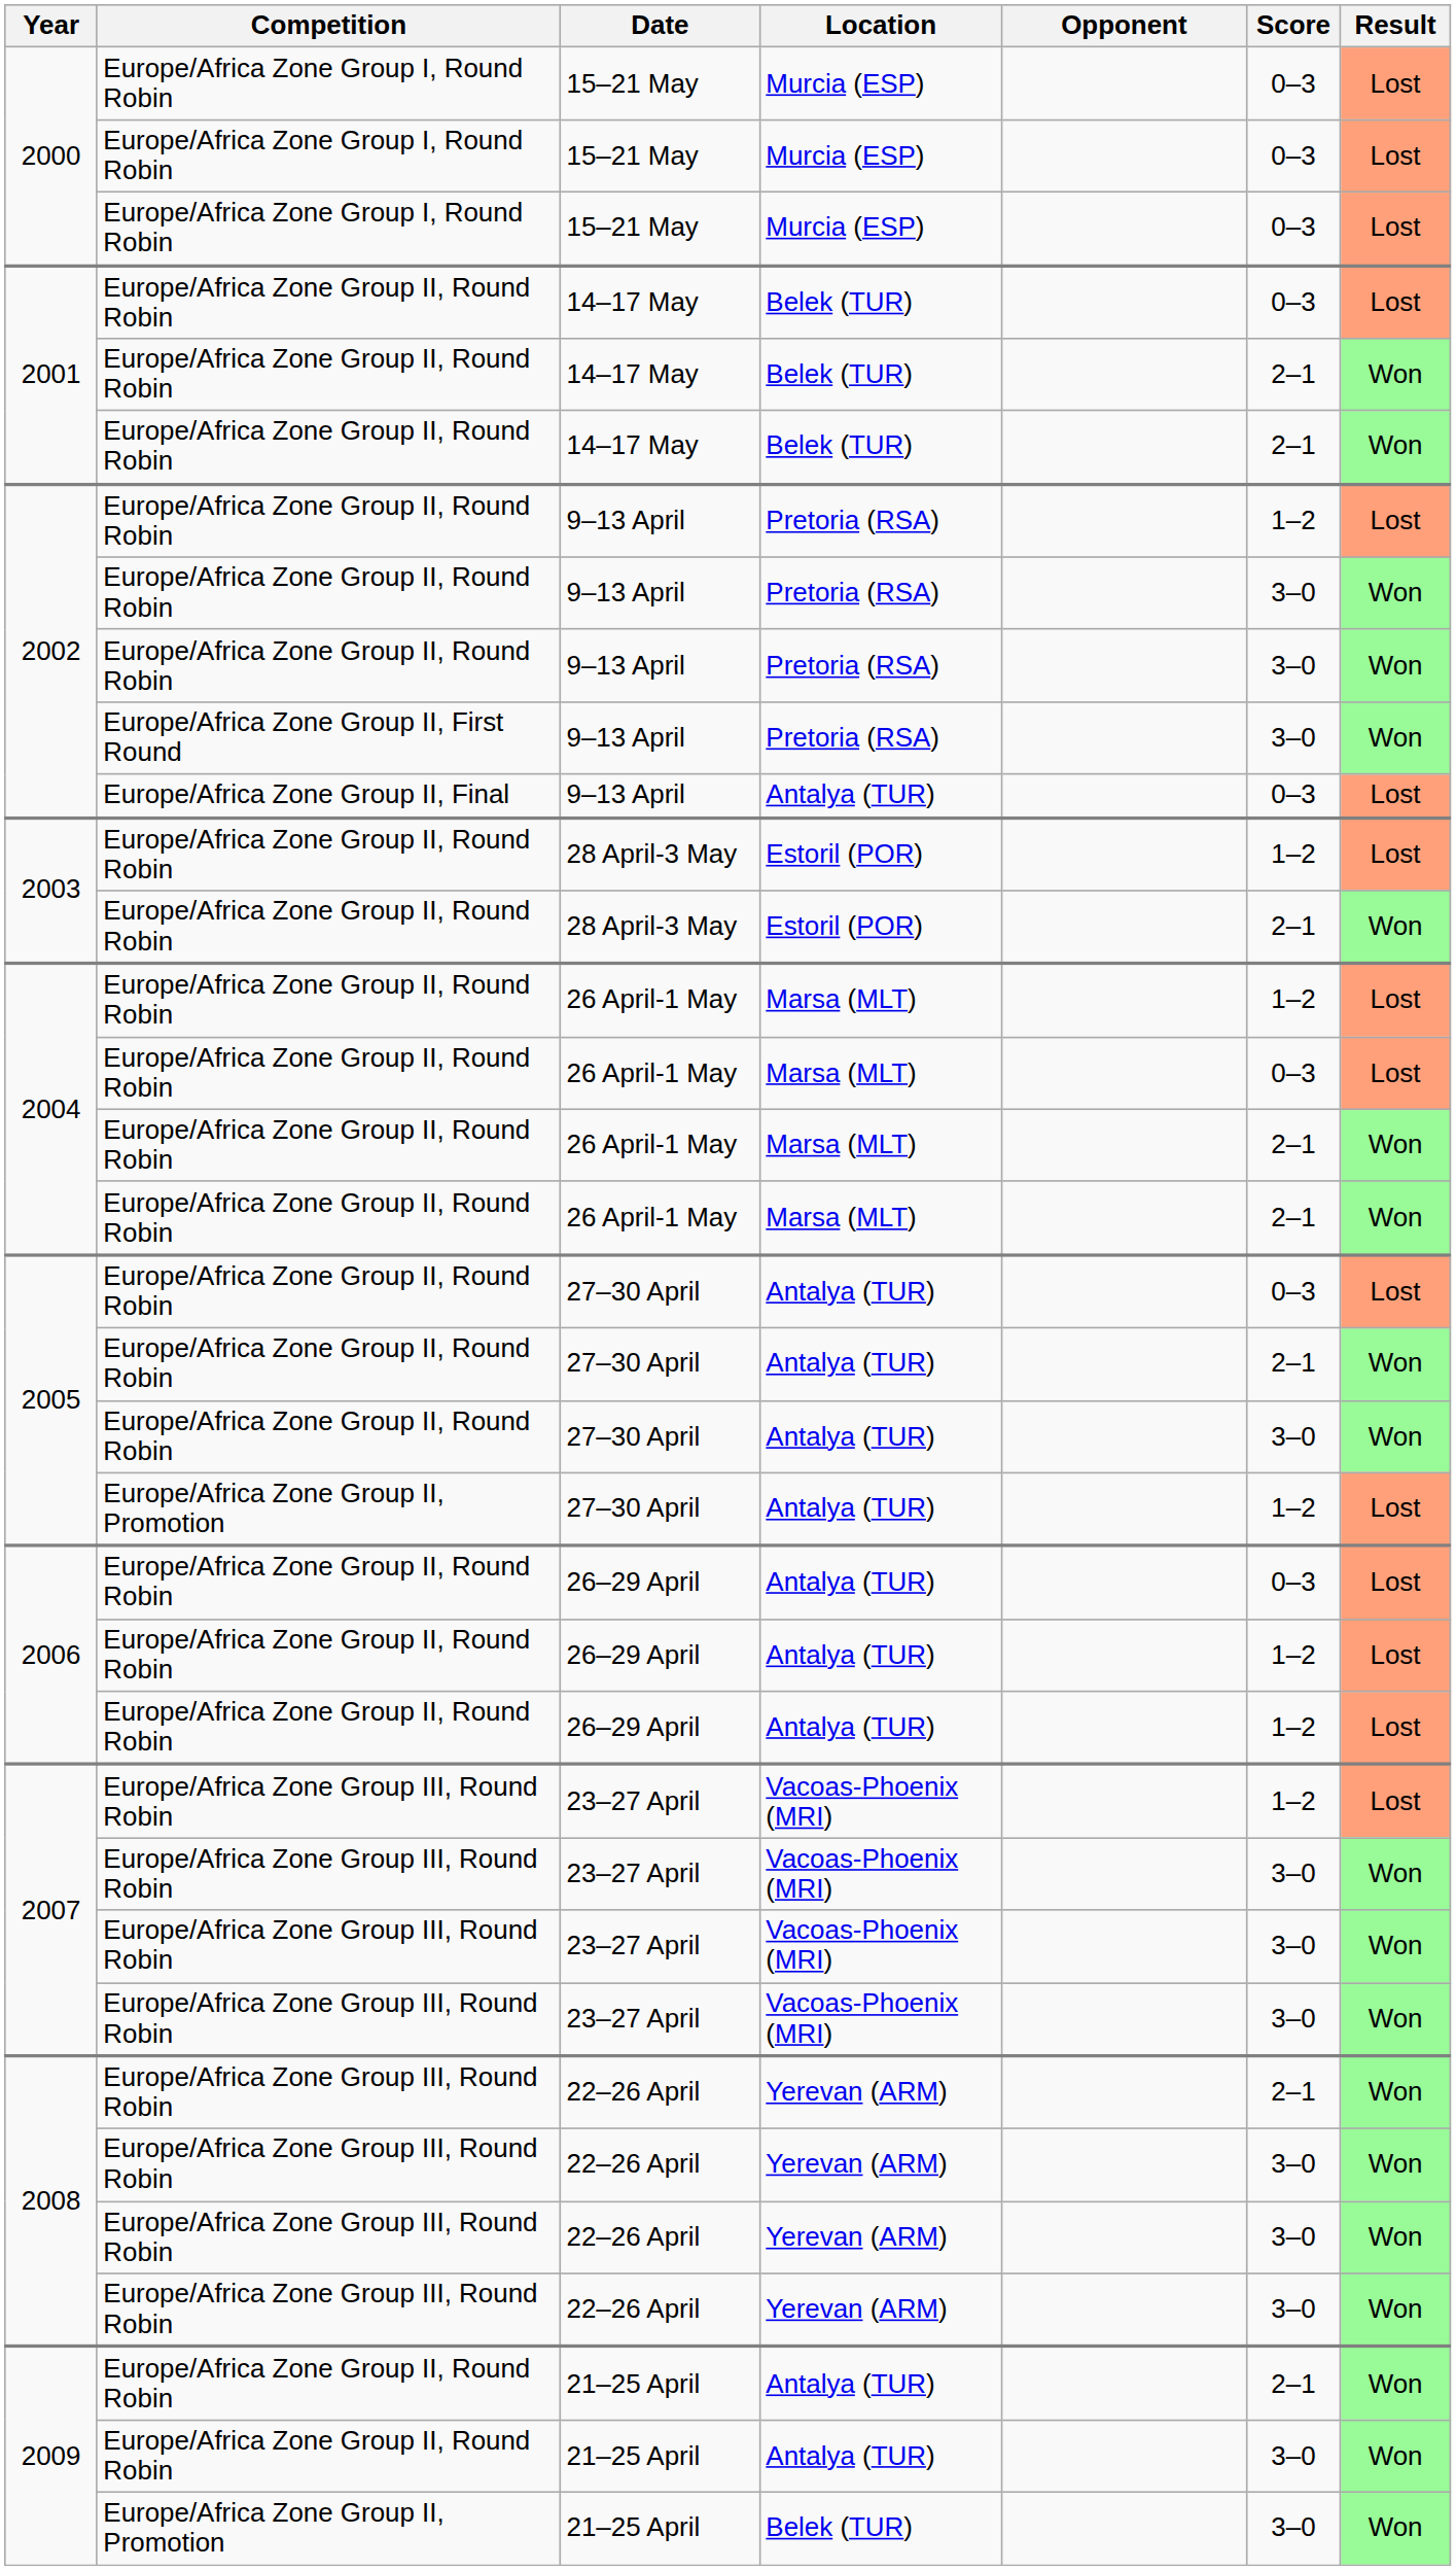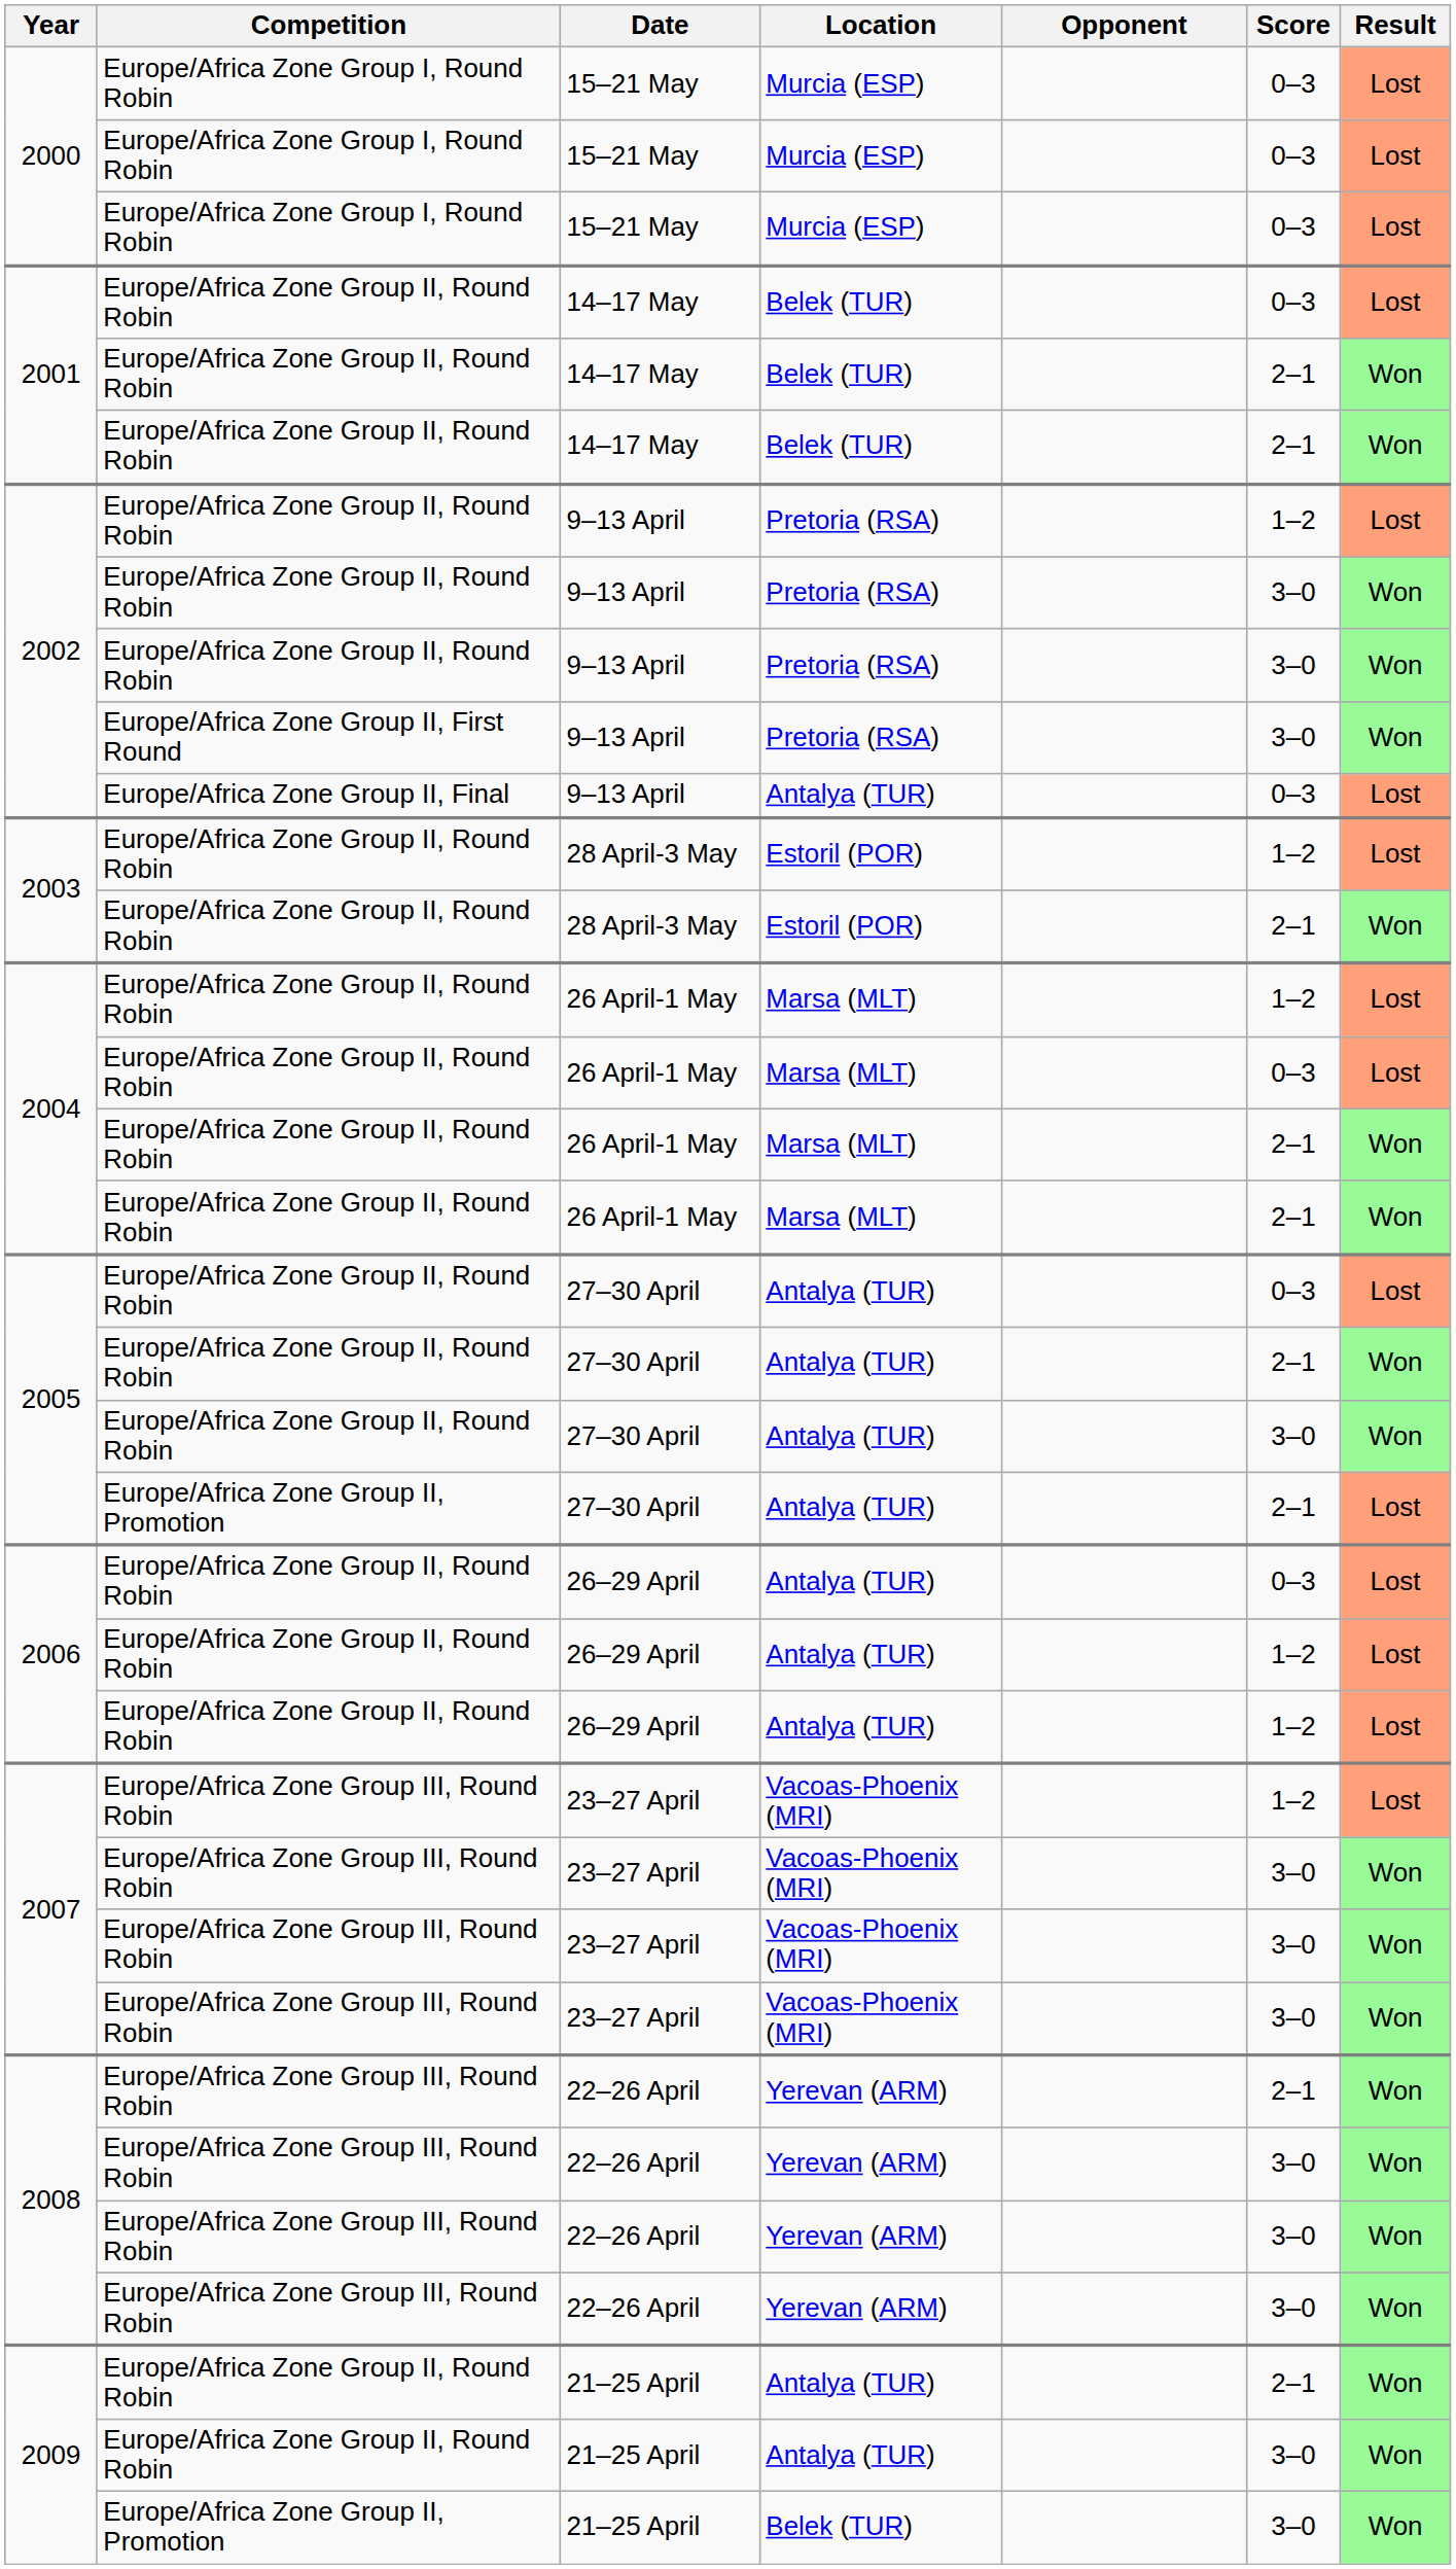 <table class="wikitable">
 <tr>
 <th style="width:50px">Year</th>
 <th style="width:300px">Competition</th>
 <th style="width:125px">Date</th>
 <th style="width:150px">Location</th>
 <th style="width:150px">Opponent</th>
 <th style="width:50px">Score</th>
 <th style="width:60px">Result</th>
 </tr>
 <tr>
 <td style="text-align:center;" rowspan="3">2000</td>
 <td>Europe/Africa Zone Group I, Round Robin</td>
 <td>15–21 May</td>
 <td><a href='#'>Murcia</a> (<a href='#'>ESP</a>)</td>
 <td></td>
 <td style="text-align:center;">0–3</td>
 <td style="text-align:center; background:#ffa07a;">Lost</td>
 </tr>
 <tr>
 <td>Europe/Africa Zone Group I, Round Robin</td>
 <td>15–21 May</td>
 <td><a href='#'>Murcia</a> (<a href='#'>ESP</a>)</td>
 <td></td>
 <td style="text-align:center;">0–3</td>
 <td style="text-align:center; background:#ffa07a;">Lost</td>
 </tr>
 <tr>
 <td>Europe/Africa Zone Group I, Round Robin</td>
 <td>15–21 May</td>
 <td><a href='#'>Murcia</a> (<a href='#'>ESP</a>)</td>
 <td></td>
 <td style="text-align:center;">0–3</td>
 <td style="text-align:center; background:#ffa07a;">Lost</td>
 </tr>
 <tr style="border-top:2px solid gray;">
 <td style="text-align:center;" rowspan="3">2001</td>
 <td>Europe/Africa Zone Group II, Round Robin</td>
 <td>14–17 May</td>
 <td><a href='#'>Belek</a> (<a href='#'>TUR</a>)</td>
 <td></td>
 <td style="text-align:center;">0–3</td>
 <td style="text-align:center; background:#ffa07a;">Lost</td>
 </tr>
 <tr>
 <td>Europe/Africa Zone Group II, Round Robin</td>
 <td>14–17 May</td>
 <td><a href='#'>Belek</a> (<a href='#'>TUR</a>)</td>
 <td></td>
 <td style="text-align:center;">2–1</td>
 <td style="text-align:center; background:#98fb98;">Won</td>
 </tr>
 <tr>
 <td>Europe/Africa Zone Group II, Round Robin</td>
 <td>14–17 May</td>
 <td><a href='#'>Belek</a> (<a href='#'>TUR</a>)</td>
 <td></td>
 <td style="text-align:center;">2–1</td>
 <td style="text-align:center; background:#98fb98;">Won</td>
 </tr>
 <tr style="border-top:2px solid gray;">
 <td style="text-align:center;" rowspan="5">2002</td>
 <td>Europe/Africa Zone Group II, Round Robin</td>
 <td>9–13 April</td>
 <td><a href='#'>Pretoria</a> (<a href='#'>RSA</a>)</td>
 <td></td>
 <td style="text-align:center;">1–2</td>
 <td style="text-align:center; background:#ffa07a;">Lost</td>
 </tr>
 <tr>
 <td>Europe/Africa Zone Group II, Round Robin</td>
 <td>9–13 April</td>
 <td><a href='#'>Pretoria</a> (<a href='#'>RSA</a>)</td>
 <td></td>
 <td style="text-align:center;">3–0</td>
 <td style="text-align:center; background:#98fb98;">Won</td>
 </tr>
 <tr>
 <td>Europe/Africa Zone Group II, Round Robin</td>
 <td>9–13 April</td>
 <td><a href='#'>Pretoria</a> (<a href='#'>RSA</a>)</td>
 <td></td>
 <td style="text-align:center;">3–0</td>
 <td style="text-align:center; background:#98fb98;">Won</td>
 </tr>
 <tr>
 <td>Europe/Africa Zone Group II, First Round</td>
 <td>9–13 April</td>
 <td><a href='#'>Pretoria</a> (<a href='#'>RSA</a>)</td>
 <td></td>
 <td style="text-align:center;">3–0</td>
 <td style="text-align:center; background:#98fb98;">Won</td>
 </tr>
 <tr>
 <td>Europe/Africa Zone Group II, Final</td>
 <td>9–13 April</td>
 <td><a href='#'>Antalya</a> (<a href='#'>TUR</a>)</td>
 <td></td>
 <td style="text-align:center;">0–3</td>
 <td style="text-align:center; background:#ffa07a;">Lost</td>
 </tr>
 <tr style="border-top:2px solid gray;">
 <td style="text-align:center;" rowspan="2">2003</td>
 <td>Europe/Africa Zone Group II, Round Robin</td>
 <td>28 April-3 May</td>
 <td><a href='#'>Estoril</a> (<a href='#'>POR</a>)</td>
 <td></td>
 <td style="text-align:center;">1–2</td>
 <td style="text-align:center; background:#ffa07a;">Lost</td>
 </tr>
 <tr>
 <td>Europe/Africa Zone Group II, Round Robin</td>
 <td>28 April-3 May</td>
 <td><a href='#'>Estoril</a> (<a href='#'>POR</a>)</td>
 <td></td>
 <td style="text-align:center;">2–1</td>
 <td style="text-align:center; background:#98fb98;">Won</td>
 </tr>
 <tr style="border-top:2px solid gray;">
 <td style="text-align:center;" rowspan="4">2004</td>
 <td>Europe/Africa Zone Group II, Round Robin</td>
 <td>26 April-1 May</td>
 <td><a href='#'>Marsa</a> (<a href='#'>MLT</a>)</td>
 <td></td>
 <td style="text-align:center;">1–2</td>
 <td style="text-align:center; background:#ffa07a;">Lost</td>
 </tr>
 <tr>
 <td>Europe/Africa Zone Group II, Round Robin</td>
 <td>26 April-1 May</td>
 <td><a href='#'>Marsa</a> (<a href='#'>MLT</a>)</td>
 <td></td>
 <td style="text-align:center;">0–3</td>
 <td style="text-align:center; background:#ffa07a;">Lost</td>
 </tr>
 <tr>
 <td>Europe/Africa Zone Group II, Round Robin</td>
 <td>26 April-1 May</td>
 <td><a href='#'>Marsa</a> (<a href='#'>MLT</a>)</td>
 <td></td>
 <td style="text-align:center;">2–1</td>
 <td style="text-align:center; background:#98fb98;">Won</td>
 </tr>
 <tr>
 <td>Europe/Africa Zone Group II, Round Robin</td>
 <td>26 April-1 May</td>
 <td><a href='#'>Marsa</a> (<a href='#'>MLT</a>)</td>
 <td></td>
 <td style="text-align:center;">2–1</td>
 <td style="text-align:center; background:#98fb98;">Won</td>
 </tr>
 <tr style="border-top:2px solid gray;">
 <td style="text-align:center;" rowspan="4">2005</td>
 <td>Europe/Africa Zone Group II, Round Robin</td>
 <td>27–30 April</td>
 <td><a href='#'>Antalya</a> (<a href='#'>TUR</a>)</td>
 <td></td>
 <td style="text-align:center;">0–3</td>
 <td style="text-align:center; background:#ffa07a;">Lost</td>
 </tr>
 <tr>
 <td>Europe/Africa Zone Group II, Round Robin</td>
 <td>27–30 April</td>
 <td><a href='#'>Antalya</a> (<a href='#'>TUR</a>)</td>
 <td></td>
 <td style="text-align:center;">2–1</td>
 <td style="text-align:center; background:#98fb98;">Won</td>
 </tr>
 <tr>
 <td>Europe/Africa Zone Group II, Round Robin</td>
 <td>27–30 April</td>
 <td><a href='#'>Antalya</a> (<a href='#'>TUR</a>)</td>
 <td></td>
 <td style="text-align:center;">3–0</td>
 <td style="text-align:center; background:#98fb98;">Won</td>
 </tr>
 <tr>
 <td>Europe/Africa Zone Group II, Promotion</td>
 <td>27–30 April</td>
 <td><a href='#'>Antalya</a> (<a href='#'>TUR</a>)</td>
 <td></td>
-<td style="text-align:center;">1–2</td>
+<td style="text-align:center;">2–1</td>
 <td style="text-align:center; background:#ffa07a;">Lost</td>
 </tr>
 <tr style="border-top:2px solid gray;">
 <td style="text-align:center;" rowspan="3">2006</td>
 <td>Europe/Africa Zone Group II, Round Robin</td>
 <td>26–29 April</td>
 <td><a href='#'>Antalya</a> (<a href='#'>TUR</a>)</td>
 <td></td>
 <td style="text-align:center;">0–3</td>
 <td style="text-align:center; background:#ffa07a;">Lost</td>
 </tr>
 <tr>
 <td>Europe/Africa Zone Group II, Round Robin</td>
 <td>26–29 April</td>
 <td><a href='#'>Antalya</a> (<a href='#'>TUR</a>)</td>
 <td></td>
 <td style="text-align:center;">1–2</td>
 <td style="text-align:center; background:#ffa07a;">Lost</td>
 </tr>
 <tr>
 <td>Europe/Africa Zone Group II, Round Robin</td>
 <td>26–29 April</td>
 <td><a href='#'>Antalya</a> (<a href='#'>TUR</a>)</td>
 <td></td>
 <td style="text-align:center;">1–2</td>
 <td style="text-align:center; background:#ffa07a;">Lost</td>
 </tr>
 <tr style="border-top:2px solid gray;">
 <td style="text-align:center;" rowspan="4">2007</td>
 <td>Europe/Africa Zone Group III, Round Robin</td>
 <td>23–27 April</td>
 <td><a href='#'>Vacoas-Phoenix</a> (<a href='#'>MRI</a>)</td>
 <td></td>
 <td style="text-align:center;">1–2</td>
 <td style="text-align:center; background:#ffa07a;">Lost</td>
 </tr>
 <tr>
 <td>Europe/Africa Zone Group III, Round Robin</td>
 <td>23–27 April</td>
 <td><a href='#'>Vacoas-Phoenix</a> (<a href='#'>MRI</a>)</td>
 <td></td>
 <td style="text-align:center;">3–0</td>
 <td style="text-align:center; background:#98fb98;">Won</td>
 </tr>
 <tr>
 <td>Europe/Africa Zone Group III, Round Robin</td>
 <td>23–27 April</td>
 <td><a href='#'>Vacoas-Phoenix</a> (<a href='#'>MRI</a>)</td>
 <td></td>
 <td style="text-align:center;">3–0</td>
 <td style="text-align:center; background:#98fb98;">Won</td>
 </tr>
 <tr>
 <td>Europe/Africa Zone Group III, Round Robin</td>
 <td>23–27 April</td>
 <td><a href='#'>Vacoas-Phoenix</a> (<a href='#'>MRI</a>)</td>
 <td></td>
 <td style="text-align:center;">3–0</td>
 <td style="text-align:center; background:#98fb98;">Won</td>
 </tr>
 <tr style="border-top:2px solid gray;">
 <td style="text-align:center;" rowspan="4">2008</td>
 <td>Europe/Africa Zone Group III, Round Robin</td>
 <td>22–26 April</td>
 <td><a href='#'>Yerevan</a> (<a href='#'>ARM</a>)</td>
 <td></td>
 <td style="text-align:center;">2–1</td>
 <td style="text-align:center; background:#98fb98;">Won</td>
 </tr>
 <tr>
 <td>Europe/Africa Zone Group III, Round Robin</td>
 <td>22–26 April</td>
 <td><a href='#'>Yerevan</a> (<a href='#'>ARM</a>)</td>
 <td></td>
 <td style="text-align:center;">3–0</td>
 <td style="text-align:center; background:#98fb98;">Won</td>
 </tr>
 <tr>
 <td>Europe/Africa Zone Group III, Round Robin</td>
 <td>22–26 April</td>
 <td><a href='#'>Yerevan</a> (<a href='#'>ARM</a>)</td>
 <td></td>
 <td style="text-align:center;">3–0</td>
 <td style="text-align:center; background:#98fb98;">Won</td>
 </tr>
 <tr>
 <td>Europe/Africa Zone Group III, Round Robin</td>
 <td>22–26 April</td>
 <td><a href='#'>Yerevan</a> (<a href='#'>ARM</a>)</td>
 <td></td>
 <td style="text-align:center;">3–0</td>
 <td style="text-align:center; background:#98fb98;">Won</td>
 </tr>
 <tr style="border-top:2px solid gray;">
 <td style="text-align:center;" rowspan="3">2009</td>
 <td>Europe/Africa Zone Group II, Round Robin</td>
 <td>21–25 April</td>
 <td><a href='#'>Antalya</a> (<a href='#'>TUR</a>)</td>
 <td></td>
 <td style="text-align:center;">2–1</td>
 <td style="text-align:center; background:#98fb98;">Won</td>
 </tr>
 <tr>
 <td>Europe/Africa Zone Group II, Round Robin</td>
 <td>21–25 April</td>
 <td><a href='#'>Antalya</a> (<a href='#'>TUR</a>)</td>
 <td></td>
 <td style="text-align:center;">3–0</td>
 <td style="text-align:center; background:#98fb98;">Won</td>
 </tr>
 <tr>
 <td>Europe/Africa Zone Group II, Promotion</td>
 <td>21–25 April</td>
 <td><a href='#'>Belek</a> (<a href='#'>TUR</a>)</td>
 <td></td>
 <td style="text-align:center;">3–0</td>
 <td style="text-align:center; background:#98fb98;">Won</td>
 </tr>
 </table>
